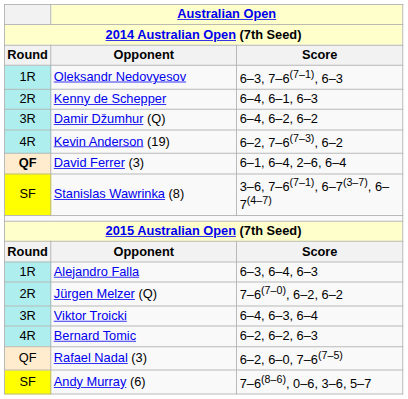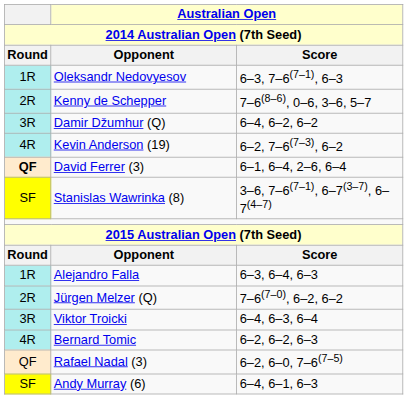 <table class="wikitable collapsible collapsed">
 <tr>
 <th></th>
 <th colspan=2 style="background:#ffc;"><a href='#'>Australian Open</a></th>
 </tr>
 <tr>
 <th colspan=3 style="background:#ffc;"><a href='#'>2014 Australian Open</a> (7th Seed)</th>
 </tr>
 <tr>
 <th>Round</th>
 <th width=225>Opponent</th>
 <th width=200>Score</th>
 </tr>
 <tr>
 <td style="text-align:center; background:#afeeee;">1R</td>
 <td> <a href='#'>Oleksandr Nedovyesov</a></td>
 <td>6–3, 7–6<sup>(7–1)</sup>, 6–3</td>
 </tr>
 <tr>
 <td style="text-align:center; background:#afeeee;">2R</td>
 <td> <a href='#'>Kenny de Schepper</a></td>
-<td>6–4, 6–1, 6–3</td>
+<td>7–6<sup>(8–6)</sup>, 0–6, 3–6, 5–7</td>
 </tr>
 <tr>
 <td style="text-align:center; background:#afeeee;">3R</td>
 <td> <a href='#'>Damir Džumhur</a> (Q)</td>
 <td>6–4, 6–2, 6–2</td>
 </tr>
 <tr>
 <td style="text-align:center; background:#afeeee;">4R</td>
 <td> <a href='#'>Kevin Anderson</a> (19)</td>
 <td>6–2, 7–6<sup>(7–3)</sup>, 6–2</td>
 </tr>
 <tr>
 <td style="text-align:center; background:#ffebcd;"><strong>QF</strong></td>
 <td> <a href='#'>David Ferrer</a> (3)</td>
 <td>6–1, 6–4, 2–6, 6–4</td>
 </tr>
 <tr>
 <td style="text-align:center; background:yellow;">SF</td>
 <td> <a href='#'>Stanislas Wawrinka</a> (8)</td>
 <td>3–6, 7–6<sup>(7–1)</sup>, 6–7<sup>(3–7)</sup>, 6–7<sup>(4–7)</sup></td>
 </tr>
 <tr>
 <td colspan=3></td>
 </tr>
 <tr>
 <th colspan=3 style="background:#ffc;"><a href='#'>2015 Australian Open</a> (7th Seed)</th>
 </tr>
 <tr>
 <th>Round</th>
 <th width=225>Opponent</th>
 <th width=200>Score</th>
 </tr>
 <tr>
 <td style="text-align:center; background:#afeeee;">1R</td>
 <td> <a href='#'>Alejandro Falla</a></td>
 <td>6–3, 6–4, 6–3</td>
 </tr>
 <tr>
 <td style="text-align:center; background:#afeeee;">2R</td>
 <td> <a href='#'>Jürgen Melzer</a> (Q)</td>
 <td>7–6<sup>(7–0)</sup>, 6–2, 6–2</td>
 </tr>
 <tr>
 <td style="text-align:center; background:#afeeee;">3R</td>
 <td> <a href='#'>Viktor Troicki</a></td>
 <td>6–4, 6–3, 6–4</td>
 </tr>
 <tr>
 <td style="text-align:center; background:#afeeee;">4R</td>
 <td> <a href='#'>Bernard Tomic</a></td>
 <td>6–2, 6–2, 6–3</td>
 </tr>
 <tr>
 <td style="text-align:center; background:#ffebcd;">QF</td>
 <td> <a href='#'>Rafael Nadal</a> (3)</td>
 <td>6–2, 6–0, 7–6<sup>(7–5)</sup></td>
 </tr>
 <tr>
 <td style="text-align:center; background:yellow;">SF</td>
 <td> <a href='#'>Andy Murray</a> (6)</td>
-<td>7–6<sup>(8–6)</sup>, 0–6, 3–6, 5–7</td>
+<td>6–4, 6–1, 6–3</td>
 </tr>
 </table>
